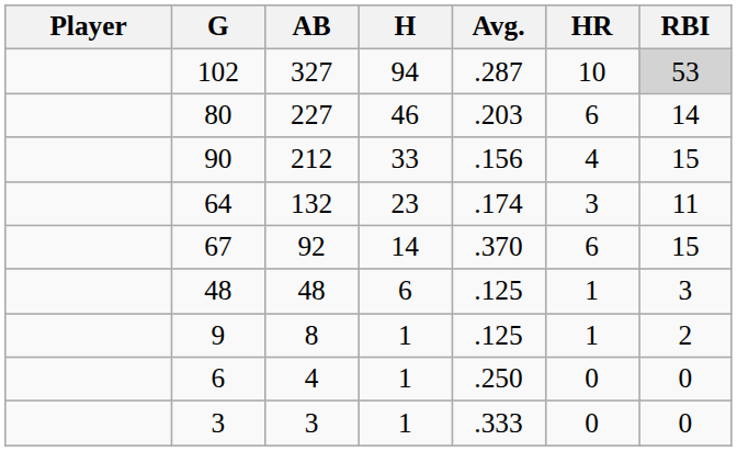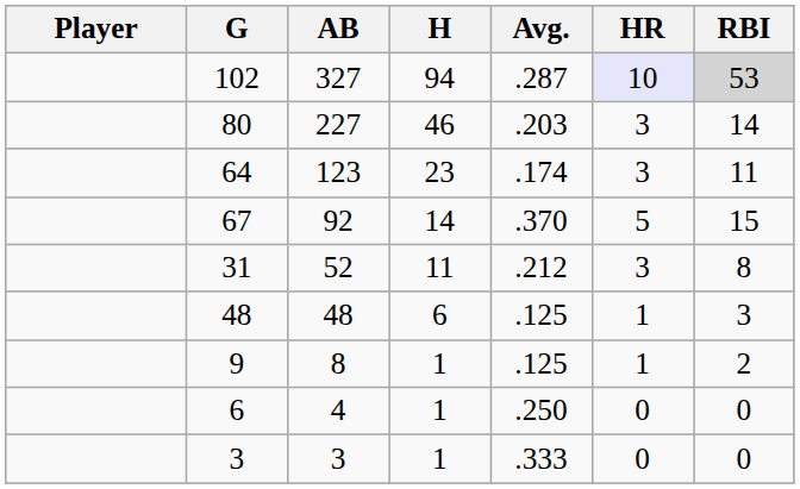 <table class="wikitable sortable">
 <tr>
 <th bgcolor="#DDDDFF" width="16%">Player</th>
 <th bgcolor="#DDDDFF" width="9%">G</th>
 <th bgcolor="#DDDDFF" width="9%">AB</th>
 <th bgcolor="#DDDDFF" width="9%">H</th>
 <th bgcolor="#DDDDFF" width="9%">Avg.</th>
 <th bgcolor="#DDDDFF" width="9%">HR</th>
 <th bgcolor="#DDDDFF" width="9%">RBI</th>
 </tr>
 <tr align="center">
 <td></td>
 <td>102</td>
 <td>327</td>
 <td>94</td>
 <td>.287</td>
-<td>10</td>
+<td style="background: lavender;">10</td>
 <td style="background: lightgrey;">53</td>
 </tr>
 <tr align="center">
 <td></td>
 <td>80</td>
 <td>227</td>
 <td>46</td>
 <td>.203</td>
-<td>6</td>
+<td>3</td>
 <td>14</td>
 </tr>
 <tr align="center">
 <td></td>
-<td>90</td>
-<td>212</td>
-<td>33</td>
-<td>.156</td>
-<td>4</td>
-<td>15</td>
-</tr>
-<tr align="center">
-<td></td>
 <td>64</td>
-<td>132</td>
+<td>123</td>
 <td>23</td>
 <td>.174</td>
 <td>3</td>
 <td>11</td>
 </tr>
 <tr align="center">
 <td></td>
 <td>67</td>
 <td>92</td>
 <td>14</td>
 <td>.370</td>
-<td>6</td>
+<td>5</td>
 <td>15</td>
+</tr>
+<tr align="center">
+<td></td>
+<td>31</td>
+<td>52</td>
+<td>11</td>
+<td>.212</td>
+<td>3</td>
+<td>8</td>
 </tr>
 <tr align="center">
 <td></td>
 <td>48</td>
 <td>48</td>
 <td>6</td>
 <td>.125</td>
 <td>1</td>
 <td>3</td>
 </tr>
 <tr align="center">
 <td></td>
 <td>9</td>
 <td>8</td>
 <td>1</td>
 <td>.125</td>
 <td>1</td>
 <td>2</td>
 </tr>
 <tr align="center">
 <td></td>
 <td>6</td>
 <td>4</td>
 <td>1</td>
 <td>.250</td>
 <td>0</td>
 <td>0</td>
 </tr>
 <tr align="center">
 <td></td>
 <td>3</td>
 <td>3</td>
 <td>1</td>
 <td>.333</td>
 <td>0</td>
 <td>0</td>
 </tr>
 </table>
